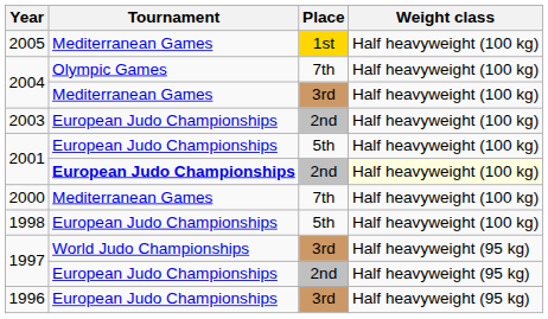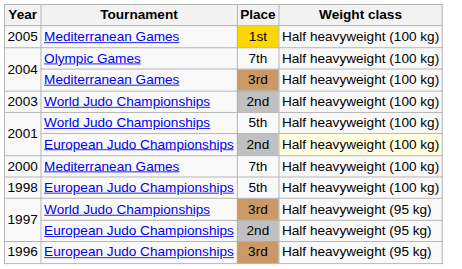 <table class=wikitable>
 <tr>
 <th>Year</th>
 <th>Tournament</th>
 <th>Place</th>
 <th>Weight class</th>
 </tr>
 <tr>
 <td>2005</td>
 <td><a href='#'>Mediterranean Games</a></td>
 <td bgcolor="gold" align="center">1st</td>
 <td>Half heavyweight (100 kg)</td>
 </tr>
 <tr>
 <td rowspan=2>2004</td>
 <td><a href='#'>Olympic Games</a></td>
 <td align="center">7th</td>
 <td>Half heavyweight (100 kg)</td>
 </tr>
 <tr>
 <td><a href='#'>Mediterranean Games</a></td>
 <td bgcolor="cc9966" align="center">3rd</td>
 <td>Half heavyweight (100 kg)</td>
 </tr>
 <tr>
 <td>2003</td>
-<td><a href='#'>European Judo Championships</a></td>
+<td><a href='#'>World Judo Championships</a></td>
 <td bgcolor="silver" align="center">2nd</td>
 <td>Half heavyweight (100 kg)</td>
 </tr>
 <tr>
 <td rowspan=2>2001</td>
-<td><a href='#'>European Judo Championships</a></td>
+<td><a href='#'>World Judo Championships</a></td>
 <td align="center">5th</td>
 <td>Half heavyweight (100 kg)</td>
 </tr>
 <tr>
-<td><strong><a href='#'>European Judo Championships</a></strong></td>
+<td><a href='#'>European Judo Championships</a></td>
 <td bgcolor="silver" align="center">2nd</td>
 <td style="background: lightyellow;">Half heavyweight (100 kg)</td>
 </tr>
 <tr>
 <td>2000</td>
 <td><a href='#'>Mediterranean Games</a></td>
 <td align="center">7th</td>
 <td>Half heavyweight (100 kg)</td>
 </tr>
 <tr>
 <td>1998</td>
 <td><a href='#'>European Judo Championships</a></td>
 <td align="center">5th</td>
 <td>Half heavyweight (100 kg)</td>
 </tr>
 <tr>
 <td rowspan=2>1997</td>
 <td><a href='#'>World Judo Championships</a></td>
 <td bgcolor="cc9966" align="center">3rd</td>
 <td>Half heavyweight (95 kg)</td>
 </tr>
 <tr>
 <td><a href='#'>European Judo Championships</a></td>
 <td bgcolor="silver" align="center">2nd</td>
 <td>Half heavyweight (95 kg)</td>
 </tr>
 <tr>
 <td>1996</td>
 <td><a href='#'>European Judo Championships</a></td>
 <td bgcolor="cc9966" align="center">3rd</td>
 <td>Half heavyweight (95 kg)</td>
 </tr>
 </table>
